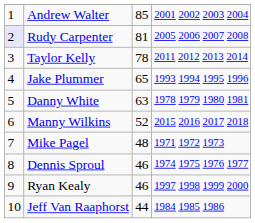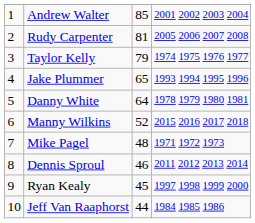 <table class="wikitable">
 <tr>
 </tr>
 <tr>
 <td>1</td>
 <td><a href='#'>Andrew Walter</a></td>
 <td>85</td>
 <td style="font-size:80%;"><a href='#'>2001</a> <a href='#'>2002</a> <a href='#'>2003</a> <a href='#'>2004</a></td>
 </tr>
 <tr>
-<td style="background: lavender;">2</td>
+<td>2</td>
 <td><a href='#'>Rudy Carpenter</a></td>
 <td>81</td>
 <td style="font-size:80%;"><a href='#'>2005</a> <a href='#'>2006</a> <a href='#'>2007</a> <a href='#'>2008</a></td>
 </tr>
 <tr>
 <td>3</td>
 <td><a href='#'>Taylor Kelly</a></td>
-<td>78</td>
-<td style="font-size:80%;"><a href='#'>2011</a> <a href='#'>2012</a> <a href='#'>2013</a> <a href='#'>2014</a></td>
+<td>79</td>
+<td style="font-size:80%;"><a href='#'>1974</a> <a href='#'>1975</a> <a href='#'>1976</a> <a href='#'>1977</a></td>
 </tr>
 <tr>
 <td>4</td>
 <td><a href='#'>Jake Plummer</a></td>
 <td>65</td>
 <td style="font-size:80%;"><a href='#'>1993</a> <a href='#'>1994</a> <a href='#'>1995</a> <a href='#'>1996</a></td>
 </tr>
 <tr>
 <td>5</td>
 <td><a href='#'>Danny White</a></td>
-<td>63</td>
+<td>64</td>
 <td style="font-size:80%;"><a href='#'>1978</a> <a href='#'>1979</a> <a href='#'>1980</a> <a href='#'>1981</a></td>
 </tr>
 <tr>
 <td>6</td>
 <td><a href='#'>Manny Wilkins</a></td>
 <td>52</td>
 <td style="font-size:80%;"><a href='#'>2015</a> <a href='#'>2016</a> <a href='#'>2017</a> <a href='#'>2018</a></td>
 </tr>
 <tr>
 <td>7</td>
 <td><a href='#'>Mike Pagel</a></td>
 <td>48</td>
 <td style="font-size:80%;"><a href='#'>1971</a> <a href='#'>1972</a> <a href='#'>1973</a></td>
 </tr>
 <tr>
 <td>8</td>
 <td><a href='#'>Dennis Sproul</a></td>
 <td>46</td>
-<td style="font-size:80%;"><a href='#'>1974</a> <a href='#'>1975</a> <a href='#'>1976</a> <a href='#'>1977</a></td>
+<td style="font-size:80%;"><a href='#'>2011</a> <a href='#'>2012</a> <a href='#'>2013</a> <a href='#'>2014</a></td>
 </tr>
 <tr>
 <td>9</td>
 <td>Ryan Kealy</td>
-<td>46</td>
+<td>45</td>
 <td style="font-size:80%;"><a href='#'>1997</a> <a href='#'>1998</a> <a href='#'>1999</a> <a href='#'>2000</a></td>
 </tr>
 <tr>
 <td>10</td>
 <td><a href='#'>Jeff Van Raaphorst</a></td>
 <td>44</td>
 <td style="font-size:80%;"><a href='#'>1984</a> <a href='#'>1985</a> <a href='#'>1986</a></td>
 </tr>
 </table>
